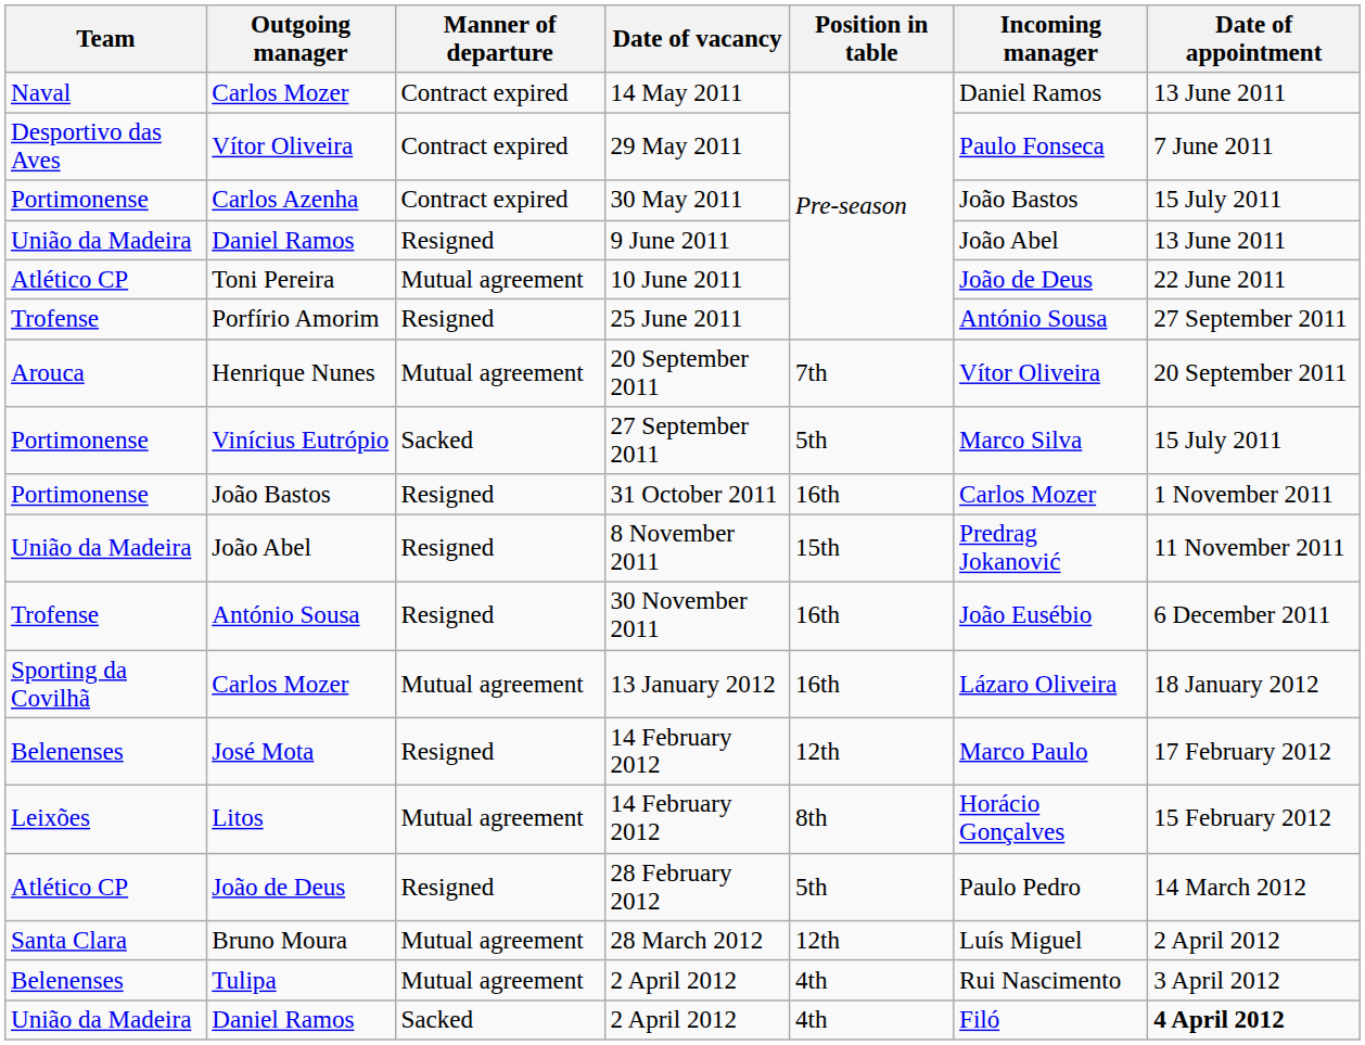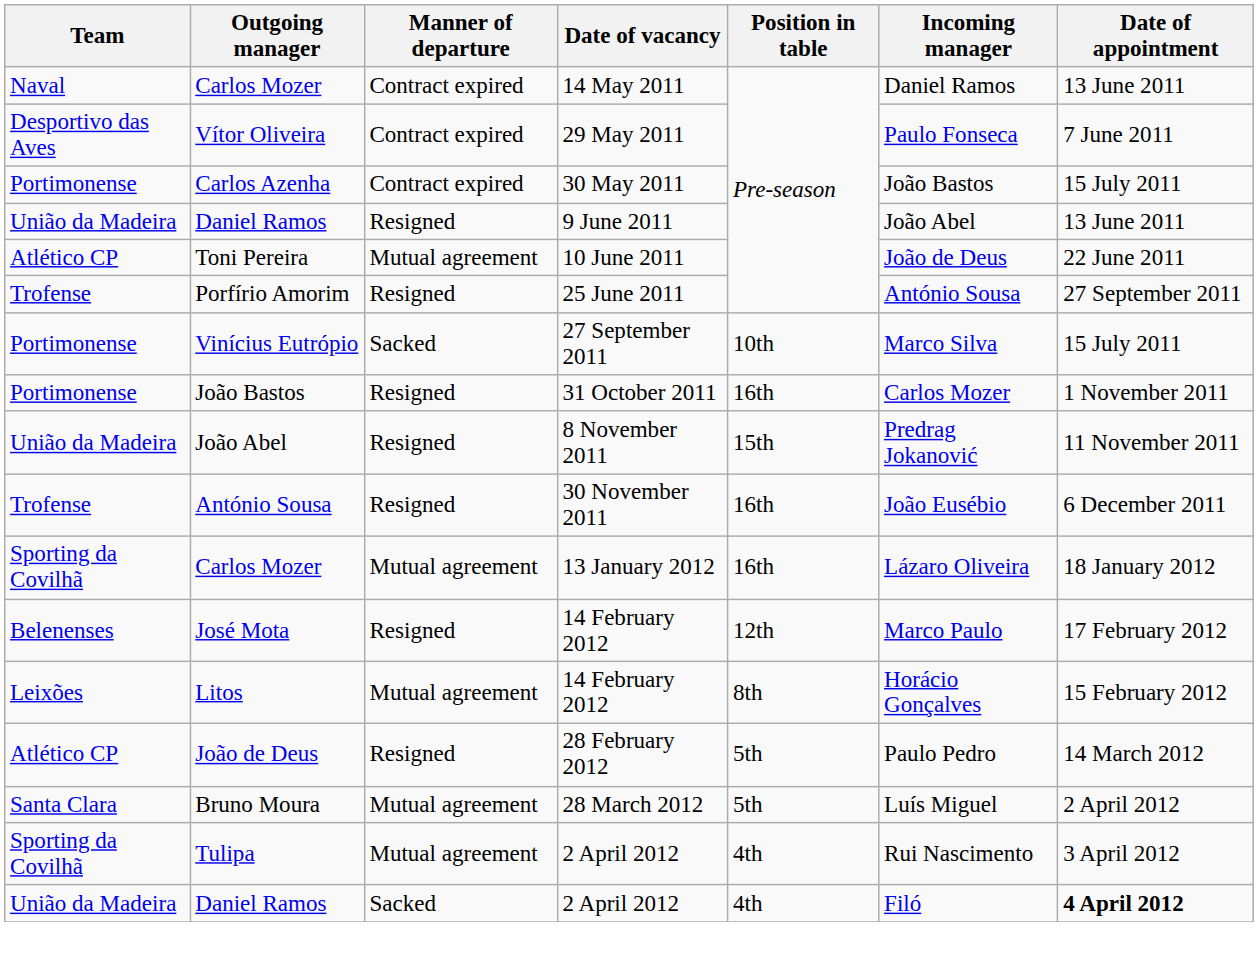 <table class="wikitable sortable">
 <tr>
 <th>Team</th>
 <th>Outgoing manager</th>
 <th>Manner of departure</th>
 <th>Date of vacancy</th>
 <th>Position in table</th>
 <th>Incoming manager</th>
 <th>Date of appointment</th>
 </tr>
 <tr>
 <td><a href='#'>Naval</a></td>
 <td> <a href='#'>Carlos Mozer</a></td>
 <td>Contract expired</td>
 <td>14 May 2011</td>
 <td rowspan=6><em>Pre-season</em></td>
 <td> Daniel Ramos</td>
 <td>13 June 2011</td>
 </tr>
 <tr>
 <td><a href='#'>Desportivo das Aves</a></td>
 <td> <a href='#'>Vítor Oliveira</a></td>
 <td>Contract expired</td>
 <td>29 May 2011</td>
 <td> <a href='#'>Paulo Fonseca</a></td>
 <td>7 June 2011</td>
 </tr>
 <tr>
 <td><a href='#'>Portimonense</a></td>
 <td> <a href='#'>Carlos Azenha</a></td>
 <td>Contract expired</td>
 <td>30 May 2011</td>
 <td> João Bastos</td>
 <td>15 July 2011</td>
 </tr>
 <tr>
 <td><a href='#'>União da Madeira</a></td>
 <td> <a href='#'>Daniel Ramos</a></td>
 <td>Resigned</td>
 <td>9 June 2011</td>
 <td> João Abel</td>
 <td>13 June 2011</td>
 </tr>
 <tr>
 <td><a href='#'>Atlético CP</a></td>
 <td> Toni Pereira</td>
 <td>Mutual agreement</td>
 <td>10 June 2011</td>
 <td> <a href='#'>João de Deus</a></td>
 <td>22 June 2011</td>
 </tr>
 <tr>
 <td><a href='#'>Trofense</a></td>
 <td> Porfírio Amorim</td>
 <td>Resigned</td>
 <td>25 June 2011</td>
 <td> <a href='#'>António Sousa</a></td>
 <td>27 September 2011</td>
 </tr>
 <tr>
-<td><a href='#'>Arouca</a></td>
-<td> Henrique Nunes</td>
-<td>Mutual agreement</td>
-<td>20 September 2011</td>
-<td>7th</td>
-<td> <a href='#'>Vítor Oliveira</a></td>
-<td>20 September 2011</td>
-</tr>
-<tr>
 <td><a href='#'>Portimonense</a></td>
 <td> <a href='#'>Vinícius Eutrópio</a></td>
 <td>Sacked</td>
 <td>27 September 2011</td>
-<td>5th</td>
+<td>10th</td>
 <td> <a href='#'>Marco Silva</a></td>
 <td>15 July 2011</td>
 </tr>
 <tr>
 <td><a href='#'>Portimonense</a></td>
 <td> João Bastos</td>
 <td>Resigned</td>
 <td>31 October 2011</td>
 <td>16th</td>
 <td> <a href='#'>Carlos Mozer</a></td>
 <td>1 November 2011</td>
 </tr>
 <tr>
 <td><a href='#'>União da Madeira</a></td>
 <td> João Abel</td>
 <td>Resigned</td>
 <td>8 November 2011</td>
 <td>15th</td>
 <td> <a href='#'>Predrag Jokanović</a></td>
 <td>11 November 2011</td>
 </tr>
 <tr>
 <td><a href='#'>Trofense</a></td>
 <td> <a href='#'>António Sousa</a></td>
 <td>Resigned</td>
 <td>30 November 2011</td>
 <td>16th</td>
 <td> <a href='#'>João Eusébio</a></td>
 <td>6 December 2011</td>
 </tr>
 <tr>
 <td><a href='#'>Sporting da Covilhã</a></td>
 <td> <a href='#'>Carlos Mozer</a></td>
 <td>Mutual agreement</td>
 <td>13 January 2012</td>
 <td>16th</td>
 <td> <a href='#'>Lázaro Oliveira</a></td>
 <td>18 January 2012</td>
 </tr>
 <tr>
 <td><a href='#'>Belenenses</a></td>
 <td> <a href='#'>José Mota</a></td>
 <td>Resigned</td>
 <td>14 February 2012</td>
 <td>12th</td>
 <td> <a href='#'>Marco Paulo</a></td>
 <td>17 February 2012</td>
 </tr>
 <tr>
 <td><a href='#'>Leixões</a></td>
 <td> <a href='#'>Litos</a></td>
 <td>Mutual agreement</td>
 <td>14 February 2012</td>
 <td>8th</td>
 <td> <a href='#'>Horácio Gonçalves</a></td>
 <td>15 February 2012</td>
 </tr>
 <tr>
 <td><a href='#'>Atlético CP</a></td>
 <td> <a href='#'>João de Deus</a></td>
 <td>Resigned</td>
 <td>28 February 2012</td>
 <td>5th</td>
 <td> Paulo Pedro</td>
 <td>14 March 2012</td>
 </tr>
 <tr>
 <td><a href='#'>Santa Clara</a></td>
 <td> Bruno Moura</td>
 <td>Mutual agreement</td>
 <td>28 March 2012</td>
-<td>12th</td>
+<td>5th</td>
 <td> Luís Miguel</td>
 <td>2 April 2012</td>
 </tr>
 <tr>
-<td><a href='#'>Belenenses</a></td>
+<td><a href='#'>Sporting da Covilhã</a></td>
 <td> <a href='#'>Tulipa</a></td>
 <td>Mutual agreement</td>
 <td>2 April 2012</td>
 <td>4th</td>
 <td> Rui Nascimento</td>
 <td>3 April 2012</td>
 </tr>
 <tr>
 <td><a href='#'>União da Madeira</a></td>
 <td> <a href='#'>Daniel Ramos</a></td>
 <td>Sacked</td>
 <td>2 April 2012</td>
 <td>4th</td>
 <td> <a href='#'>Filó</a></td>
 <td><strong>4 April 2012</strong></td>
 </tr>
 </table>
